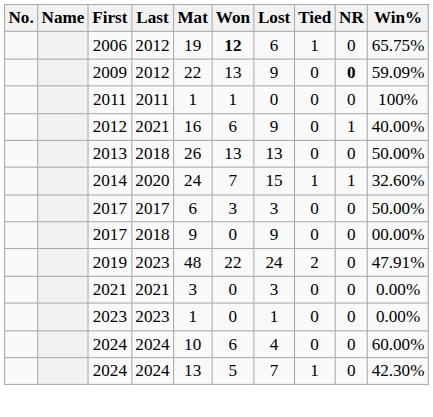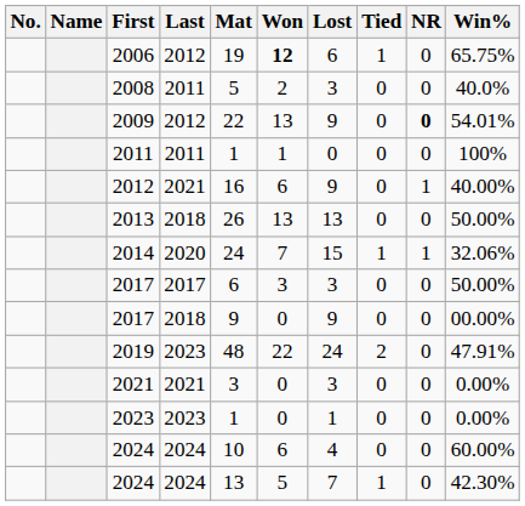 <table class="wikitable plainrowheaders sortable">
 <tr>
 <th scope="col">No.</th>
 <th scope="col">Name</th>
 <th scope="col">First</th>
 <th scope="col">Last</th>
 <th scope="col">Mat</th>
 <th scope="col">Won</th>
 <th scope="col">Lost</th>
 <th scope="col">Tied</th>
 <th scope="col">NR</th>
 <th scope="col">Win%</th>
 </tr>
 <tr align=center>
 <td></td>
 <th scope="row"></th>
 <td>2006</td>
 <td>2012</td>
 <td>19</td>
 <td><strong>12</strong></td>
 <td>6</td>
 <td>1</td>
 <td>0</td>
 <td>65.75%</td>
 </tr>
 <tr align=center>
 <td></td>
 <th scope="row"></th>
+<td>2008</td>
+<td>2011</td>
+<td>5</td>
+<td>2</td>
+<td>3</td>
+<td>0</td>
+<td>0</td>
+<td>40.0%</td>
+</tr>
+<tr align=center>
+<td></td>
+<th scope="row"></th>
 <td>2009</td>
 <td>2012</td>
 <td>22</td>
 <td>13</td>
 <td>9</td>
 <td>0</td>
 <td><strong>0</strong></td>
-<td>59.09%</td>
+<td>54.01%</td>
 </tr>
 <tr align=center>
 <td></td>
 <th scope="row"></th>
 <td>2011</td>
 <td>2011</td>
 <td>1</td>
 <td>1</td>
 <td>0</td>
 <td>0</td>
 <td>0</td>
 <td>100%</td>
 </tr>
 <tr align=center>
 <td></td>
 <th scope="row"></th>
 <td>2012</td>
 <td>2021</td>
 <td>16</td>
 <td>6</td>
 <td>9</td>
 <td>0</td>
 <td>1</td>
 <td>40.00%</td>
 </tr>
 <tr align=center>
 <td></td>
 <th scope="row"></th>
 <td>2013</td>
 <td>2018</td>
 <td>26</td>
 <td>13</td>
 <td>13</td>
 <td>0</td>
 <td>0</td>
 <td>50.00%</td>
 </tr>
 <tr align=center>
 <td></td>
 <th scope="row"></th>
 <td>2014</td>
 <td>2020</td>
 <td>24</td>
 <td>7</td>
 <td>15</td>
 <td>1</td>
 <td>1</td>
-<td>32.60%</td>
+<td>32.06%</td>
 </tr>
 <tr align=center>
 <td></td>
 <th scope="row"></th>
 <td>2017</td>
 <td>2017</td>
 <td>6</td>
 <td>3</td>
 <td>3</td>
 <td>0</td>
 <td>0</td>
 <td>50.00%</td>
 </tr>
 <tr align=center>
 <td></td>
 <th scope="row"></th>
 <td>2017</td>
 <td>2018</td>
 <td>9</td>
 <td>0</td>
 <td>9</td>
 <td>0</td>
 <td>0</td>
 <td>00.00%</td>
 </tr>
 <tr align=center>
 <td></td>
 <th scope="row"></th>
 <td>2019</td>
 <td>2023</td>
 <td>48</td>
 <td>22</td>
 <td>24</td>
 <td>2</td>
 <td>0</td>
 <td>47.91%</td>
 </tr>
 <tr align=center>
 <td></td>
 <th scope="row"></th>
 <td>2021</td>
 <td>2021</td>
 <td>3</td>
 <td>0</td>
 <td>3</td>
 <td>0</td>
 <td>0</td>
 <td>0.00%</td>
 </tr>
 <tr align=center>
 <td></td>
 <th scope="row"></th>
 <td>2023</td>
 <td>2023</td>
 <td>1</td>
 <td>0</td>
 <td>1</td>
 <td>0</td>
 <td>0</td>
 <td>0.00%</td>
 </tr>
 <tr align=center>
 <td></td>
 <th scope="row"></th>
 <td>2024</td>
 <td>2024</td>
 <td>10</td>
 <td>6</td>
 <td>4</td>
 <td>0</td>
 <td>0</td>
 <td>60.00%</td>
 </tr>
 <tr align=center>
 <td></td>
 <th scope="row"></th>
 <td>2024</td>
 <td>2024</td>
 <td>13</td>
 <td>5</td>
 <td>7</td>
 <td>1</td>
 <td>0</td>
 <td>42.30%</td>
 </tr>
 </table>
